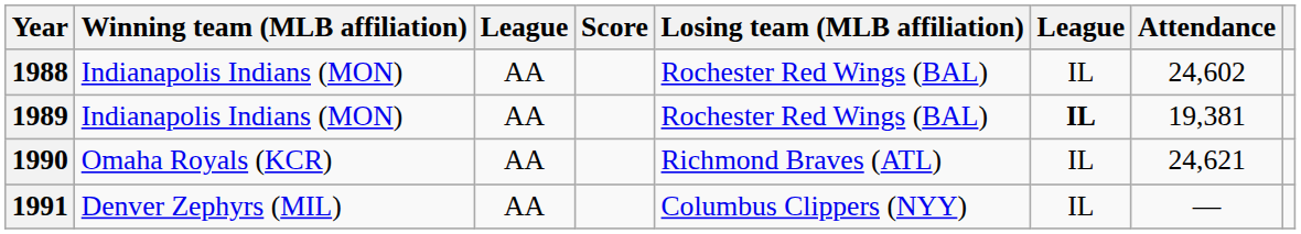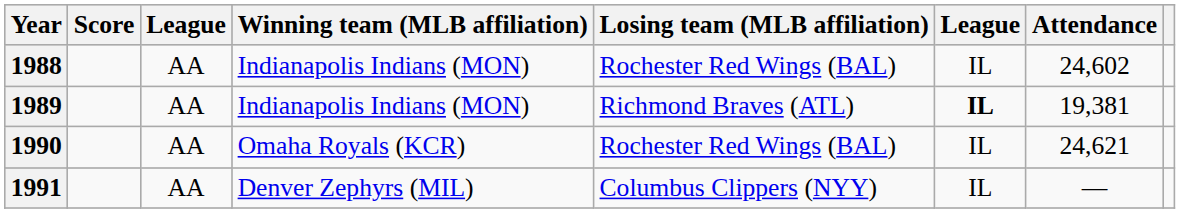 <table class="wikitable sortable plainrowheaders" style="text-align:center;">
 <tr>
 <th scope="col">Year</th>
+<th scope="col">Score</th>
+<th scope="col">League</th>
 <th scope="col">Winning team (MLB affiliation)</th>
-<th scope="col">League</th>
-<th scope="col">Score</th>
 <th scope="col">Losing team (MLB affiliation)</th>
 <th scope="col">League</th>
 <th scope="col">Attendance</th>
 <th scope="col" class="unsortable"></th>
 </tr>
 <tr>
 <th scope="row" style="text-align:center;">1988</th>
+<td></td>
+<td>AA</td>
 <td align=left><a href='#'>Indianapolis Indians</a> (<a href='#'>MON</a>)</td>
-<td>AA</td>
-<td></td>
 <td align=left><a href='#'>Rochester Red Wings</a> (<a href='#'>BAL</a>)</td>
 <td>IL</td>
 <td>24,602</td>
 <td></td>
 </tr>
 <tr>
 <th scope="row" style="text-align:center;">1989</th>
+<td></td>
+<td>AA</td>
 <td align=left><a href='#'>Indianapolis Indians</a> (<a href='#'>MON</a>)</td>
-<td>AA</td>
-<td></td>
-<td align=left><a href='#'>Rochester Red Wings</a> (<a href='#'>BAL</a>)</td>
+<td align=left><a href='#'>Richmond Braves</a> (<a href='#'>ATL</a>)</td>
 <td><strong>IL</strong></td>
 <td>19,381</td>
 <td></td>
 </tr>
 <tr>
 <th scope="row" style="text-align:center;">1990</th>
+<td></td>
+<td>AA</td>
 <td align=left><a href='#'>Omaha Royals</a> (<a href='#'>KCR</a>)</td>
-<td>AA</td>
-<td></td>
-<td align=left><a href='#'>Richmond Braves</a> (<a href='#'>ATL</a>)</td>
+<td align=left><a href='#'>Rochester Red Wings</a> (<a href='#'>BAL</a>)</td>
 <td>IL</td>
 <td>24,621</td>
 <td></td>
 </tr>
 <tr>
 <th scope="row" style="text-align:center;">1991</th>
+<td></td>
+<td>AA</td>
 <td align=left><a href='#'>Denver Zephyrs</a> (<a href='#'>MIL</a>)</td>
-<td>AA</td>
-<td></td>
 <td align=left><a href='#'>Columbus Clippers</a> (<a href='#'>NYY</a>)</td>
 <td>IL</td>
 <td>—</td>
 <td></td>
 </tr>
 </table>
